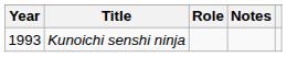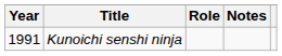 <table class="wikitable sortable">
 <tr>
 </tr>
 <tr>
 <th>Year</th>
 <th>Title</th>
 <th>Role</th>
 <th class="unsortable">Notes</th>
 <th class="unsortable"></th>
 </tr>
 <tr>
-<td>1993</td>
+<td>1991</td>
 <td><em>Kunoichi senshi ninja</em></td>
 <td></td>
 <td></td>
 <td align=center></td>
 </tr>
 </table>
